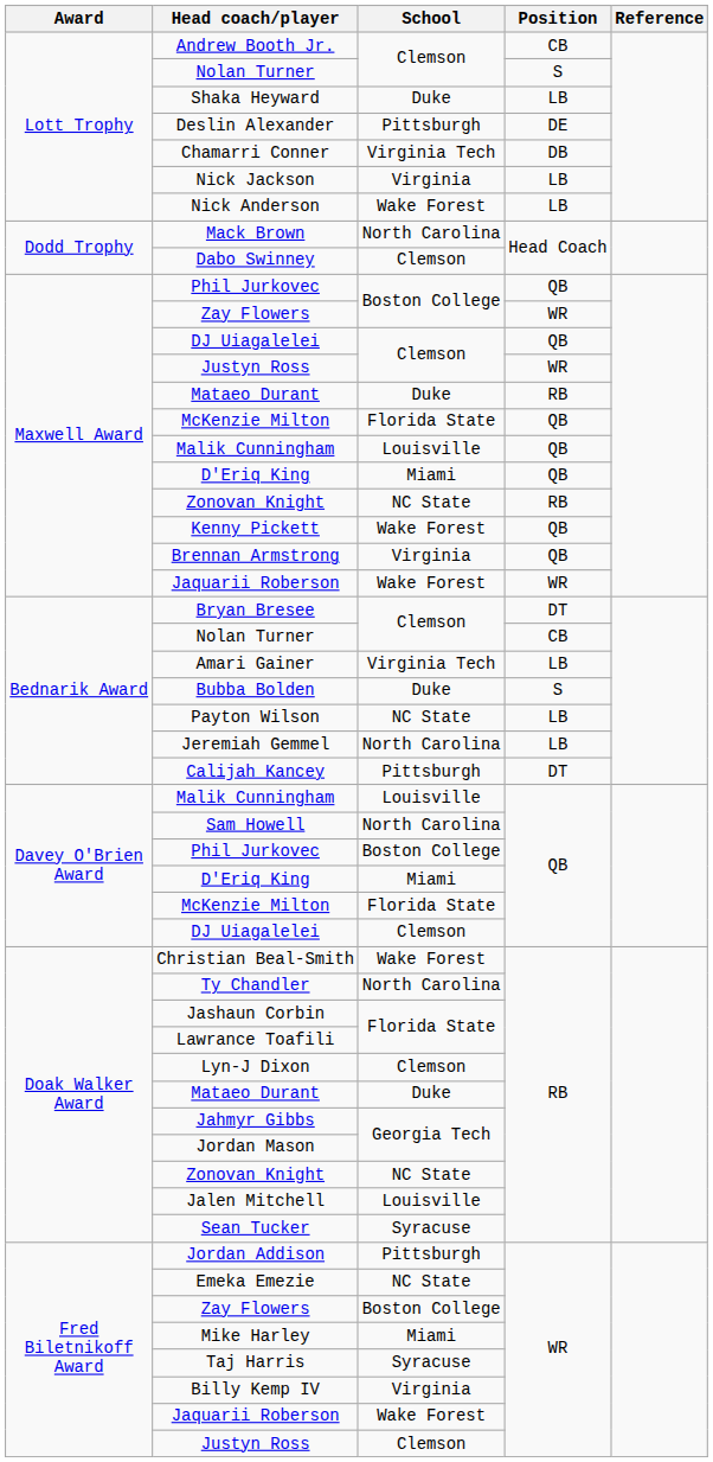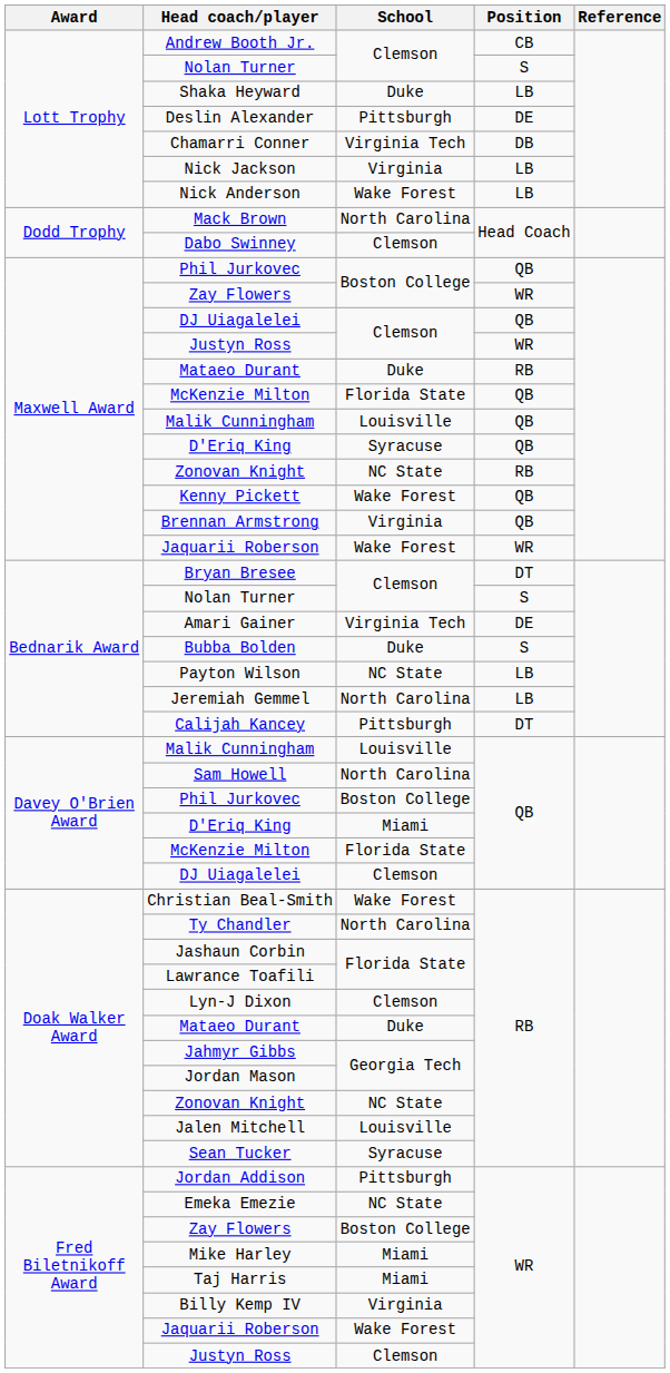 <table class="wikitable sortable" style="text-align: center;">
 <tr>
 <th style="width:110px;">Award</th>
 <th>Head coach/player</th>
 <th>School</th>
 <th>Position</th>
 <th>Reference</th>
 </tr>
 <tr>
 <td rowspan=7><a href='#'>Lott Trophy</a></td>
 <td><a href='#'>Andrew Booth Jr.</a></td>
 <td rowspan=2>Clemson</td>
 <td>CB</td>
 <td rowspan=7></td>
 </tr>
 <tr>
 <td><a href='#'>Nolan Turner</a></td>
 <td>S</td>
 </tr>
 <tr>
 <td>Shaka Heyward</td>
 <td>Duke</td>
 <td>LB</td>
 </tr>
 <tr>
 <td>Deslin Alexander</td>
 <td>Pittsburgh</td>
 <td>DE</td>
 </tr>
 <tr>
 <td>Chamarri Conner</td>
 <td>Virginia Tech</td>
 <td>DB</td>
 </tr>
 <tr>
 <td>Nick Jackson</td>
 <td>Virginia</td>
 <td>LB</td>
 </tr>
 <tr>
 <td>Nick Anderson</td>
 <td>Wake Forest</td>
 <td>LB</td>
 </tr>
 <tr>
 <td rowspan=2><a href='#'>Dodd Trophy</a></td>
 <td><a href='#'>Mack Brown</a></td>
 <td>North Carolina</td>
 <td rowspan=2>Head Coach</td>
 <td rowspan=2></td>
 </tr>
 <tr>
 <td><a href='#'>Dabo Swinney</a></td>
 <td>Clemson</td>
 </tr>
 <tr>
 <td rowspan=12><a href='#'>Maxwell Award</a></td>
 <td><a href='#'>Phil Jurkovec</a></td>
 <td rowspan=2>Boston College</td>
 <td>QB</td>
 <td rowspan=12></td>
 </tr>
 <tr>
 <td><a href='#'>Zay Flowers</a></td>
 <td>WR</td>
 </tr>
 <tr>
 <td><a href='#'>DJ Uiagalelei</a></td>
 <td rowspan=2>Clemson</td>
 <td>QB</td>
 </tr>
 <tr>
 <td><a href='#'>Justyn Ross</a></td>
 <td>WR</td>
 </tr>
 <tr>
 <td><a href='#'>Mataeo Durant</a></td>
 <td>Duke</td>
 <td>RB</td>
 </tr>
 <tr>
 <td><a href='#'>McKenzie Milton</a></td>
 <td>Florida State</td>
 <td>QB</td>
 </tr>
 <tr>
 <td><a href='#'>Malik Cunningham</a></td>
 <td>Louisville</td>
 <td>QB</td>
 </tr>
 <tr>
 <td><a href='#'>D'Eriq King</a></td>
-<td>Miami</td>
+<td>Syracuse</td>
 <td>QB</td>
 </tr>
 <tr>
 <td><a href='#'>Zonovan Knight</a></td>
 <td>NC State</td>
 <td>RB</td>
 </tr>
 <tr>
 <td><a href='#'>Kenny Pickett</a></td>
 <td>Wake Forest</td>
 <td>QB</td>
 </tr>
 <tr>
 <td><a href='#'>Brennan Armstrong</a></td>
 <td>Virginia</td>
 <td>QB</td>
 </tr>
 <tr>
 <td><a href='#'>Jaquarii Roberson</a></td>
 <td>Wake Forest</td>
 <td>WR</td>
 </tr>
 <tr>
 <td rowspan=7><a href='#'>Bednarik Award</a></td>
 <td><a href='#'>Bryan Bresee</a></td>
 <td rowspan=2>Clemson</td>
 <td>DT</td>
 <td rowspan=7></td>
 </tr>
 <tr>
 <td>Nolan Turner</td>
-<td>CB</td>
+<td>S</td>
 </tr>
 <tr>
 <td>Amari Gainer</td>
 <td>Virginia Tech</td>
-<td>LB</td>
+<td>DE</td>
 </tr>
 <tr>
 <td><a href='#'>Bubba Bolden</a></td>
 <td>Duke</td>
 <td>S</td>
 </tr>
 <tr>
 <td>Payton Wilson</td>
 <td>NC State</td>
 <td>LB</td>
 </tr>
 <tr>
 <td>Jeremiah Gemmel</td>
 <td>North Carolina</td>
 <td>LB</td>
 </tr>
 <tr>
 <td><a href='#'>Calijah Kancey</a></td>
 <td>Pittsburgh</td>
 <td>DT</td>
 </tr>
 <tr>
 <td rowspan=6><a href='#'>Davey O'Brien Award</a></td>
 <td><a href='#'>Malik Cunningham</a></td>
 <td>Louisville</td>
 <td rowspan=6>QB</td>
 <td rowspan=6></td>
 </tr>
 <tr>
 <td><a href='#'>Sam Howell</a></td>
 <td>North Carolina</td>
 </tr>
 <tr>
 <td><a href='#'>Phil Jurkovec</a></td>
 <td>Boston College</td>
 </tr>
 <tr>
 <td><a href='#'>D'Eriq King</a></td>
 <td>Miami</td>
 </tr>
 <tr>
 <td><a href='#'>McKenzie Milton</a></td>
 <td>Florida State</td>
 </tr>
 <tr>
 <td><a href='#'>DJ Uiagalelei</a></td>
 <td>Clemson</td>
 </tr>
 <tr>
 <td rowspan=11><a href='#'>Doak Walker Award</a></td>
 <td>Christian Beal-Smith</td>
 <td>Wake Forest</td>
 <td rowspan=11>RB</td>
 <td rowspan=11></td>
 </tr>
 <tr>
 <td><a href='#'>Ty Chandler</a></td>
 <td>North Carolina</td>
 </tr>
 <tr>
 <td>Jashaun Corbin</td>
 <td rowspan=2>Florida State</td>
 </tr>
 <tr>
 <td>Lawrance Toafili</td>
 </tr>
 <tr>
 <td>Lyn-J Dixon</td>
 <td>Clemson</td>
 </tr>
 <tr>
 <td><a href='#'>Mataeo Durant</a></td>
 <td>Duke</td>
 </tr>
 <tr>
 <td><a href='#'>Jahmyr Gibbs</a></td>
 <td rowspan=2>Georgia Tech</td>
 </tr>
 <tr>
 <td>Jordan Mason</td>
 </tr>
 <tr>
 <td><a href='#'>Zonovan Knight</a></td>
 <td>NC State</td>
 </tr>
 <tr>
 <td>Jalen Mitchell</td>
 <td>Louisville</td>
 </tr>
 <tr>
 <td><a href='#'>Sean Tucker</a></td>
 <td>Syracuse</td>
 </tr>
 <tr>
 <td rowspan=8><a href='#'>Fred Biletnikoff Award</a></td>
 <td><a href='#'>Jordan Addison</a></td>
 <td>Pittsburgh</td>
 <td rowspan=8>WR</td>
 <td rowspan=8></td>
 </tr>
 <tr>
 <td>Emeka Emezie</td>
 <td>NC State</td>
 </tr>
 <tr>
 <td><a href='#'>Zay Flowers</a></td>
 <td>Boston College</td>
 </tr>
 <tr>
 <td>Mike Harley</td>
 <td>Miami</td>
 </tr>
 <tr>
 <td>Taj Harris</td>
-<td>Syracuse</td>
+<td>Miami</td>
 </tr>
 <tr>
 <td>Billy Kemp IV</td>
 <td>Virginia</td>
 </tr>
 <tr>
 <td><a href='#'>Jaquarii Roberson</a></td>
 <td>Wake Forest</td>
 </tr>
 <tr>
 <td><a href='#'>Justyn Ross</a></td>
 <td>Clemson</td>
 </tr>
 </table>
